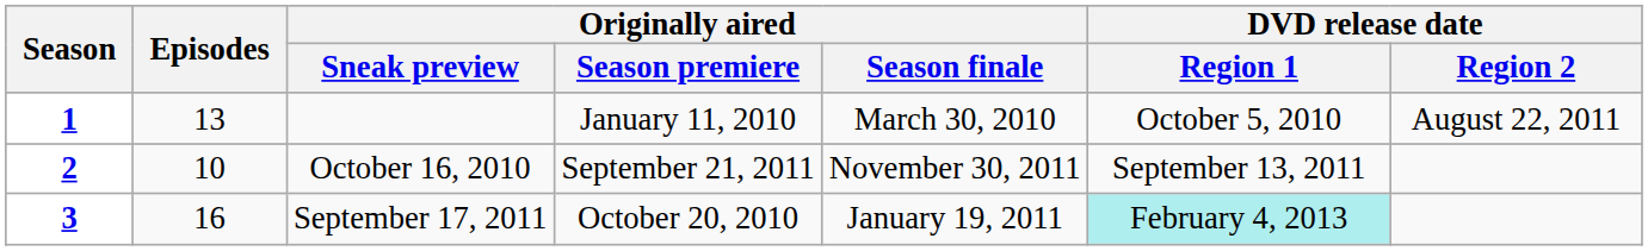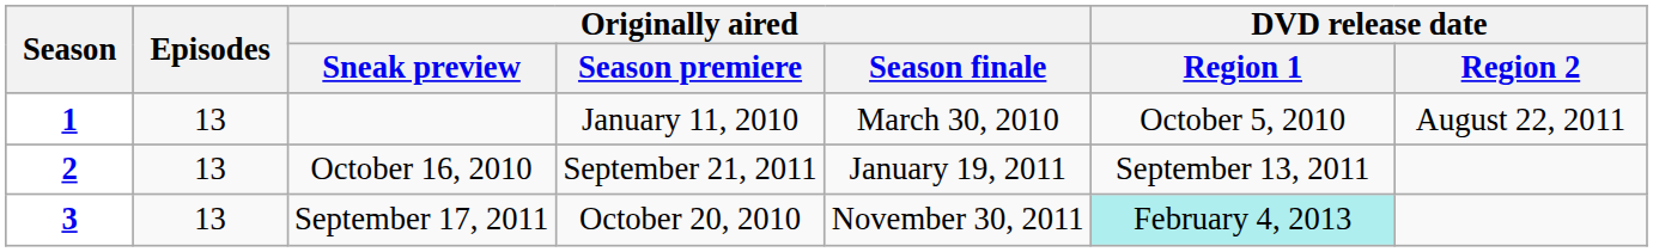 <table class="wikitable">
 <tr>
 <th style="padding:0 8px;" rowspan="2">Season</th>
 <th style="padding:0 8px;" rowspan="2">Episodes</th>
 <th style="padding:0 80px;" colspan="3">Originally aired</th>
 <th style="padding:0 80px;" colspan="2">DVD release date</th>
 </tr>
 <tr>
 <th><a href='#'>Sneak preview</a></th>
 <th><a href='#'>Season premiere</a></th>
 <th><a href='#'>Season finale</a></th>
 <th><a href='#'>Region 1</a></th>
 <th><a href='#'>Region 2</a></th>
 </tr>
 <tr>
 <td style="background:White; color:#100; text-align:center;"><strong><a href='#'>1</a></strong></td>
 <td style="text-align:center;">13</td>
 <td></td>
 <td style="text-align:center;">January 11, 2010</td>
 <td style="text-align:center;">March 30, 2010</td>
 <td style="text-align:center;">October 5, 2010</td>
 <td style="text-align:center;">August 22, 2011</td>
 </tr>
 <tr>
 <td style="background:White; color:#100; text-align:center;"><strong><a href='#'>2</a></strong></td>
-<td style="text-align:center;">10</td>
+<td style="text-align:center;">13</td>
 <td style="text-align:center;">October 16, 2010</td>
 <td style="text-align:center;">September 21, 2011</td>
-<td style="text-align:center;">November 30, 2011</td>
+<td style="text-align:center;">January 19, 2011</td>
 <td style="text-align:center;">September 13, 2011</td>
 <td></td>
 </tr>
 <tr>
 <td style="background:White; color:#100; text-align:center;"><strong><a href='#'>3</a></strong></td>
-<td style="text-align:center;">16</td>
+<td style="text-align:center;">13</td>
 <td style="text-align:center;">September 17, 2011</td>
 <td style="text-align:center;">October 20, 2010</td>
-<td style="text-align:center;">January 19, 2011</td>
+<td style="text-align:center;">November 30, 2011</td>
 <td style="background: paleturquoise; text-align:center;">February 4, 2013</td>
 <td></td>
 </tr>
 </table>
